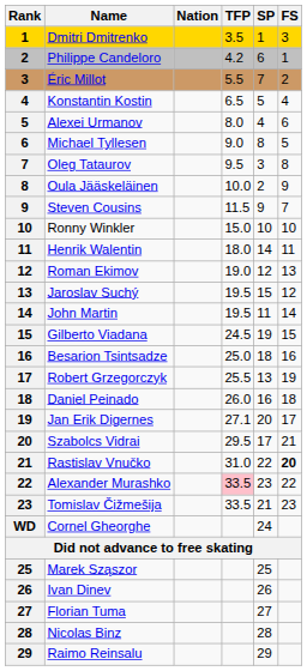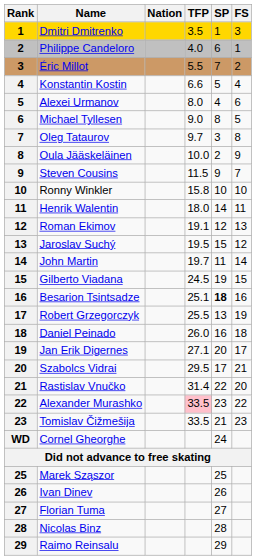 <table class="wikitable">
 <tr>
 <th>Rank</th>
 <th>Name</th>
 <th>Nation</th>
 <th>TFP</th>
 <th>SP</th>
 <th>FS</th>
 </tr>
 <tr bgcolor="gold">
 <td align="center"><strong>1</strong></td>
 <td><a href='#'>Dmitri Dmitrenko</a></td>
 <td></td>
 <td>3.5</td>
 <td>1</td>
 <td>3</td>
 </tr>
 <tr bgcolor="silver">
 <td align="center"><strong>2</strong></td>
 <td><a href='#'>Philippe Candeloro</a></td>
 <td></td>
-<td>4.2</td>
+<td>4.0</td>
 <td>6</td>
 <td>1</td>
 </tr>
 <tr bgcolor="cc9966">
 <td align="center"><strong>3</strong></td>
 <td><a href='#'>Éric Millot</a></td>
 <td></td>
 <td>5.5</td>
 <td>7</td>
 <td>2</td>
 </tr>
 <tr>
 <th>4</th>
 <td><a href='#'>Konstantin Kostin</a></td>
 <td></td>
-<td>6.5</td>
+<td>6.6</td>
 <td>5</td>
 <td>4</td>
 </tr>
 <tr>
 <th>5</th>
 <td><a href='#'>Alexei Urmanov</a></td>
 <td></td>
 <td>8.0</td>
 <td>4</td>
 <td>6</td>
 </tr>
 <tr>
 <th>6</th>
 <td><a href='#'>Michael Tyllesen</a></td>
 <td></td>
 <td>9.0</td>
 <td>8</td>
 <td>5</td>
 </tr>
 <tr>
 <th>7</th>
 <td><a href='#'>Oleg Tataurov</a></td>
 <td></td>
-<td>9.5</td>
+<td>9.7</td>
 <td>3</td>
 <td>8</td>
 </tr>
 <tr>
 <th>8</th>
 <td><a href='#'>Oula Jääskeläinen</a></td>
 <td></td>
 <td>10.0</td>
 <td>2</td>
 <td>9</td>
 </tr>
 <tr>
 <th>9</th>
 <td><a href='#'>Steven Cousins</a></td>
 <td></td>
 <td>11.5</td>
 <td>9</td>
 <td>7</td>
 </tr>
 <tr>
 <th>10</th>
 <td>Ronny Winkler</td>
 <td></td>
-<td>15.0</td>
+<td>15.8</td>
 <td>10</td>
 <td>10</td>
 </tr>
 <tr>
 <th>11</th>
 <td><a href='#'>Henrik Walentin</a></td>
 <td></td>
 <td>18.0</td>
 <td>14</td>
 <td>11</td>
 </tr>
 <tr>
 <th>12</th>
 <td><a href='#'>Roman Ekimov</a></td>
 <td></td>
-<td>19.0</td>
+<td>19.1</td>
 <td>12</td>
 <td>13</td>
 </tr>
 <tr>
 <th>13</th>
 <td><a href='#'>Jaroslav Suchý</a></td>
 <td></td>
 <td>19.5</td>
 <td>15</td>
 <td>12</td>
 </tr>
 <tr>
 <th>14</th>
 <td><a href='#'>John Martin</a></td>
 <td></td>
-<td>19.5</td>
+<td>19.7</td>
 <td>11</td>
 <td>14</td>
 </tr>
 <tr>
 <th>15</th>
 <td><a href='#'>Gilberto Viadana</a></td>
 <td></td>
 <td>24.5</td>
 <td>19</td>
 <td>15</td>
 </tr>
 <tr>
 <th>16</th>
 <td><a href='#'>Besarion Tsintsadze</a></td>
 <td></td>
-<td>25.0</td>
-<td>18</td>
+<td>25.1</td>
+<td><strong>18</strong></td>
 <td>16</td>
 </tr>
 <tr>
 <th>17</th>
 <td><a href='#'>Robert Grzegorczyk</a></td>
 <td></td>
 <td>25.5</td>
 <td>13</td>
 <td>19</td>
 </tr>
 <tr>
 <th>18</th>
 <td><a href='#'>Daniel Peinado</a></td>
 <td></td>
 <td>26.0</td>
 <td>16</td>
 <td>18</td>
 </tr>
 <tr>
 <th>19</th>
 <td><a href='#'>Jan Erik Digernes</a></td>
 <td></td>
 <td>27.1</td>
 <td>20</td>
 <td>17</td>
 </tr>
 <tr>
 <th>20</th>
 <td><a href='#'>Szabolcs Vidrai</a></td>
 <td></td>
 <td>29.5</td>
 <td>17</td>
 <td>21</td>
 </tr>
 <tr>
 <th>21</th>
 <td><a href='#'>Rastislav Vnučko</a></td>
 <td></td>
-<td>31.0</td>
+<td>31.4</td>
 <td>22</td>
-<td><strong>20</strong></td>
+<td>20</td>
 </tr>
 <tr>
 <th>22</th>
 <td><a href='#'>Alexander Murashko</a></td>
 <td></td>
 <td style="background: pink;">33.5</td>
 <td>23</td>
 <td>22</td>
 </tr>
 <tr>
 <th>23</th>
 <td><a href='#'>Tomislav Čižmešija</a></td>
 <td></td>
 <td>33.5</td>
 <td>21</td>
 <td>23</td>
 </tr>
 <tr>
 <th>WD</th>
 <td><a href='#'>Cornel Gheorghe</a></td>
 <td></td>
 <td></td>
 <td>24</td>
 <td></td>
 </tr>
 <tr>
 <th colspan=6>Did not advance to free skating</th>
 </tr>
 <tr>
 <th>25</th>
 <td><a href='#'>Marek Sząszor</a></td>
 <td></td>
 <td></td>
 <td>25</td>
 <td></td>
 </tr>
 <tr>
 <th>26</th>
 <td><a href='#'>Ivan Dinev</a></td>
 <td></td>
 <td></td>
 <td>26</td>
 <td></td>
 </tr>
 <tr>
 <th>27</th>
 <td><a href='#'>Florian Tuma</a></td>
 <td></td>
 <td></td>
 <td>27</td>
 <td></td>
 </tr>
 <tr>
 <th>28</th>
 <td><a href='#'>Nicolas Binz</a></td>
 <td></td>
 <td></td>
 <td>28</td>
 <td></td>
 </tr>
 <tr>
 <th>29</th>
 <td><a href='#'>Raimo Reinsalu</a></td>
 <td></td>
 <td></td>
 <td>29</td>
 <td></td>
 </tr>
 </table>
